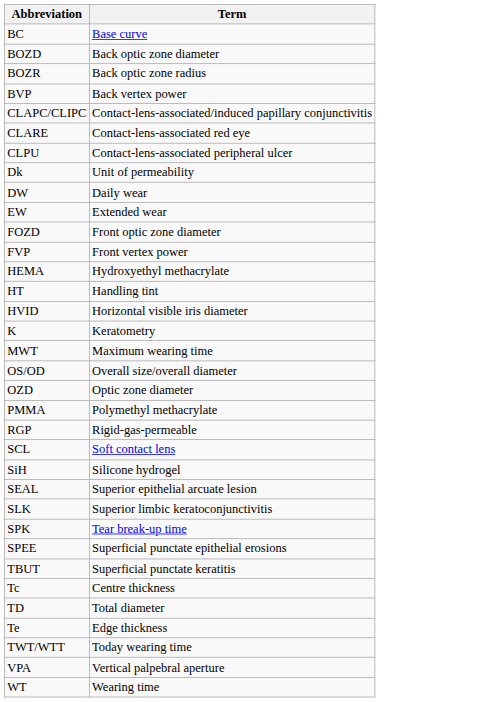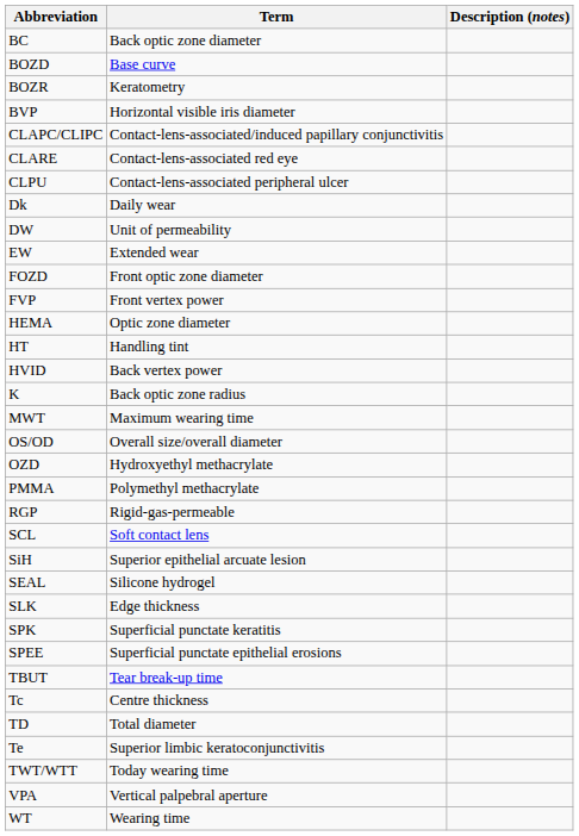 <table class="wikitable">
 <tr>
 <th>Abbreviation</th>
 <th>Term</th>
+<th>Description (<em>notes</em>)</th>
 </tr>
 <tr>
 <td>BC</td>
-<td><a href='#'>Base curve</a></td>
+<td>Back optic zone diameter</td>
+<td></td>
 </tr>
 <tr>
 <td>BOZD</td>
-<td>Back optic zone diameter</td>
+<td><a href='#'>Base curve</a></td>
+<td></td>
 </tr>
 <tr>
 <td>BOZR</td>
-<td>Back optic zone radius</td>
+<td>Keratometry</td>
+<td></td>
 </tr>
 <tr>
 <td>BVP</td>
-<td>Back vertex power</td>
+<td>Horizontal visible iris diameter</td>
+<td></td>
 </tr>
 <tr>
 <td>CLAPC/CLIPC</td>
 <td>Contact-lens-associated/induced papillary conjunctivitis</td>
+<td></td>
 </tr>
 <tr>
 <td>CLARE</td>
 <td>Contact-lens-associated red eye</td>
+<td></td>
 </tr>
 <tr>
 <td>CLPU</td>
 <td>Contact-lens-associated peripheral ulcer</td>
+<td></td>
 </tr>
 <tr>
 <td>Dk</td>
-<td>Unit of permeability</td>
+<td>Daily wear</td>
+<td></td>
 </tr>
 <tr>
 <td>DW</td>
-<td>Daily wear</td>
+<td>Unit of permeability</td>
+<td></td>
 </tr>
 <tr>
 <td>EW</td>
 <td>Extended wear</td>
+<td></td>
 </tr>
 <tr>
 <td>FOZD</td>
 <td>Front optic zone diameter</td>
+<td></td>
 </tr>
 <tr>
 <td>FVP</td>
 <td>Front vertex power</td>
+<td></td>
 </tr>
 <tr>
 <td>HEMA</td>
-<td>Hydroxyethyl methacrylate</td>
+<td>Optic zone diameter</td>
+<td></td>
 </tr>
 <tr>
 <td>HT</td>
 <td>Handling tint</td>
+<td></td>
 </tr>
 <tr>
 <td>HVID</td>
-<td>Horizontal visible iris diameter</td>
+<td>Back vertex power</td>
+<td></td>
 </tr>
 <tr>
 <td>K</td>
-<td>Keratometry</td>
+<td>Back optic zone radius</td>
+<td></td>
 </tr>
 <tr>
 <td>MWT</td>
 <td>Maximum wearing time</td>
+<td></td>
 </tr>
 <tr>
 <td>OS/OD</td>
 <td>Overall size/overall diameter</td>
+<td></td>
 </tr>
 <tr>
 <td>OZD</td>
-<td>Optic zone diameter</td>
+<td>Hydroxyethyl methacrylate</td>
+<td></td>
 </tr>
 <tr>
 <td>PMMA</td>
 <td>Polymethyl methacrylate</td>
+<td></td>
 </tr>
 <tr>
 <td>RGP</td>
 <td>Rigid-gas-permeable</td>
+<td></td>
 </tr>
 <tr>
 <td>SCL</td>
 <td><a href='#'>Soft contact lens</a></td>
+<td></td>
 </tr>
 <tr>
 <td>SiH</td>
-<td>Silicone hydrogel</td>
+<td>Superior epithelial arcuate lesion</td>
+<td></td>
 </tr>
 <tr>
 <td>SEAL</td>
-<td>Superior epithelial arcuate lesion</td>
+<td>Silicone hydrogel</td>
+<td></td>
 </tr>
 <tr>
 <td>SLK</td>
-<td>Superior limbic keratoconjunctivitis</td>
+<td>Edge thickness</td>
+<td></td>
 </tr>
 <tr>
 <td>SPK</td>
-<td><a href='#'>Tear break-up time</a></td>
+<td>Superficial punctate keratitis</td>
+<td></td>
 </tr>
 <tr>
 <td>SPEE</td>
 <td>Superficial punctate epithelial erosions</td>
+<td></td>
 </tr>
 <tr>
 <td>TBUT</td>
-<td>Superficial punctate keratitis</td>
+<td><a href='#'>Tear break-up time</a></td>
+<td></td>
 </tr>
 <tr>
 <td>Tc</td>
 <td>Centre thickness</td>
+<td></td>
 </tr>
 <tr>
 <td>TD</td>
 <td>Total diameter</td>
+<td></td>
 </tr>
 <tr>
 <td>Te</td>
-<td>Edge thickness</td>
+<td>Superior limbic keratoconjunctivitis</td>
+<td></td>
 </tr>
 <tr>
 <td>TWT/WTT</td>
 <td>Today wearing time</td>
+<td></td>
 </tr>
 <tr>
 <td>VPA</td>
 <td>Vertical palpebral aperture</td>
+<td></td>
 </tr>
 <tr>
 <td>WT</td>
 <td>Wearing time</td>
+<td></td>
 </tr>
 </table>
